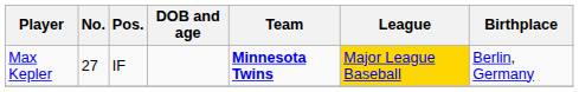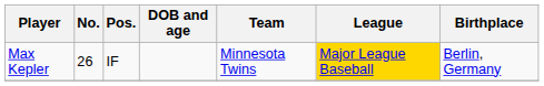 <table class="wikitable sortable">
 <tr>
 <th>Player</th>
 <th>No.</th>
 <th>Pos.</th>
 <th>DOB and age</th>
 <th>Team</th>
 <th>League</th>
 <th>Birthplace</th>
 </tr>
 <tr>
 <td><a href='#'>Max Kepler</a></td>
-<td>27</td>
+<td>26</td>
 <td>IF</td>
 <td></td>
-<td><strong> <a href='#'>Minnesota Twins</a></strong></td>
+<td> <a href='#'>Minnesota Twins</a></td>
 <td style="background: gold;"><a href='#'>Major League Baseball</a></td>
 <td><a href='#'>Berlin</a>, <a href='#'>Germany</a></td>
 </tr>
 <tr>
 </tr>
 </table>
